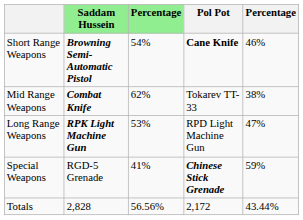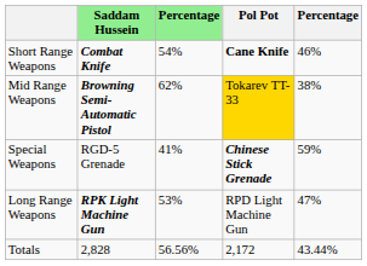 <table class="wikitable" style="text-align:left; width:440px; height:200px">
 <tr valign="top">
 <th style="width:120px;"></th>
 <th style="width:120px; background:lightgreen;">Saddam Hussein</th>
 <th style="width:40px; background:lightgreen;">Percentage</th>
 <th style="width:120px;">Pol Pot</th>
 <th style="width:40px;">Percentage</th>
 </tr>
 <tr valign="top">
 <td>Short Range Weapons</td>
-<td><strong><em>Browning Semi-Automatic Pistol</em></strong></td>
+<td><strong><em>Combat Knife</em></strong></td>
 <td>54%</td>
 <td><strong>Cane Knife</strong></td>
 <td>46%</td>
 </tr>
 <tr valign="top">
 <td>Mid Range Weapons</td>
-<td><strong><em>Combat Knife</em></strong></td>
+<td><strong><em>Browning Semi-Automatic Pistol</em></strong></td>
 <td>62%</td>
-<td>Tokarev TT-33</td>
+<td style="background: gold;">Tokarev TT-33</td>
 <td>38%</td>
+</tr>
+<tr valign="top">
+<td>Special Weapons</td>
+<td>RGD-5 Grenade</td>
+<td>41%</td>
+<td><strong><em>Chinese Stick Grenade</em></strong></td>
+<td>59%</td>
 </tr>
 <tr valign="top">
 <td>Long Range Weapons</td>
 <td><strong><em>RPK Light Machine Gun</em></strong></td>
 <td>53%</td>
 <td>RPD Light Machine Gun</td>
 <td>47%</td>
 </tr>
 <tr valign="top">
-<td>Special Weapons</td>
-<td>RGD-5 Grenade</td>
-<td>41%</td>
-<td><strong><em>Chinese Stick Grenade</em></strong></td>
-<td>59%</td>
-</tr>
-<tr valign="top">
 <td>Totals</td>
 <td>2,828</td>
 <td>56.56%</td>
 <td>2,172</td>
 <td>43.44%</td>
 </tr>
 </table>
